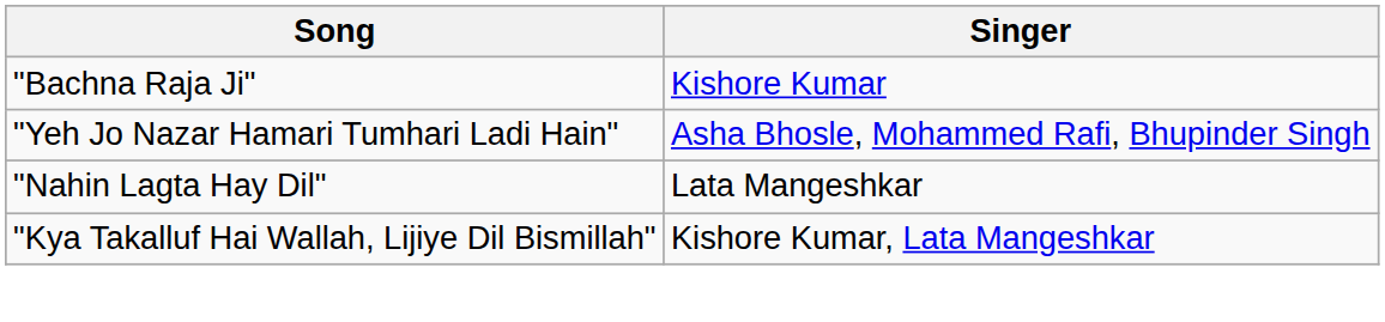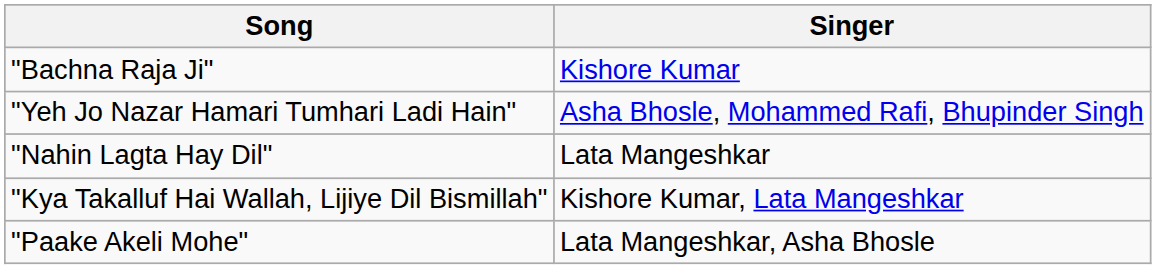 <table class="wikitable">
 <tr>
 <th>Song</th>
 <th>Singer</th>
 </tr>
 <tr>
 <td>"Bachna Raja Ji"</td>
 <td><a href='#'>Kishore Kumar</a></td>
 </tr>
 <tr>
 <td>"Yeh Jo Nazar Hamari Tumhari Ladi Hain"</td>
 <td><a href='#'>Asha Bhosle</a>, <a href='#'>Mohammed Rafi</a>, <a href='#'>Bhupinder Singh</a></td>
 </tr>
 <tr>
 <td>"Nahin Lagta Hay Dil"</td>
 <td>Lata Mangeshkar</td>
 </tr>
 <tr>
 <td>"Kya Takalluf Hai Wallah, Lijiye Dil Bismillah"</td>
 <td>Kishore Kumar, <a href='#'>Lata Mangeshkar</a></td>
 </tr>
+<tr>
+<td>"Paake Akeli Mohe"</td>
+<td>Lata Mangeshkar, Asha Bhosle</td>
+</tr>
 </table>
